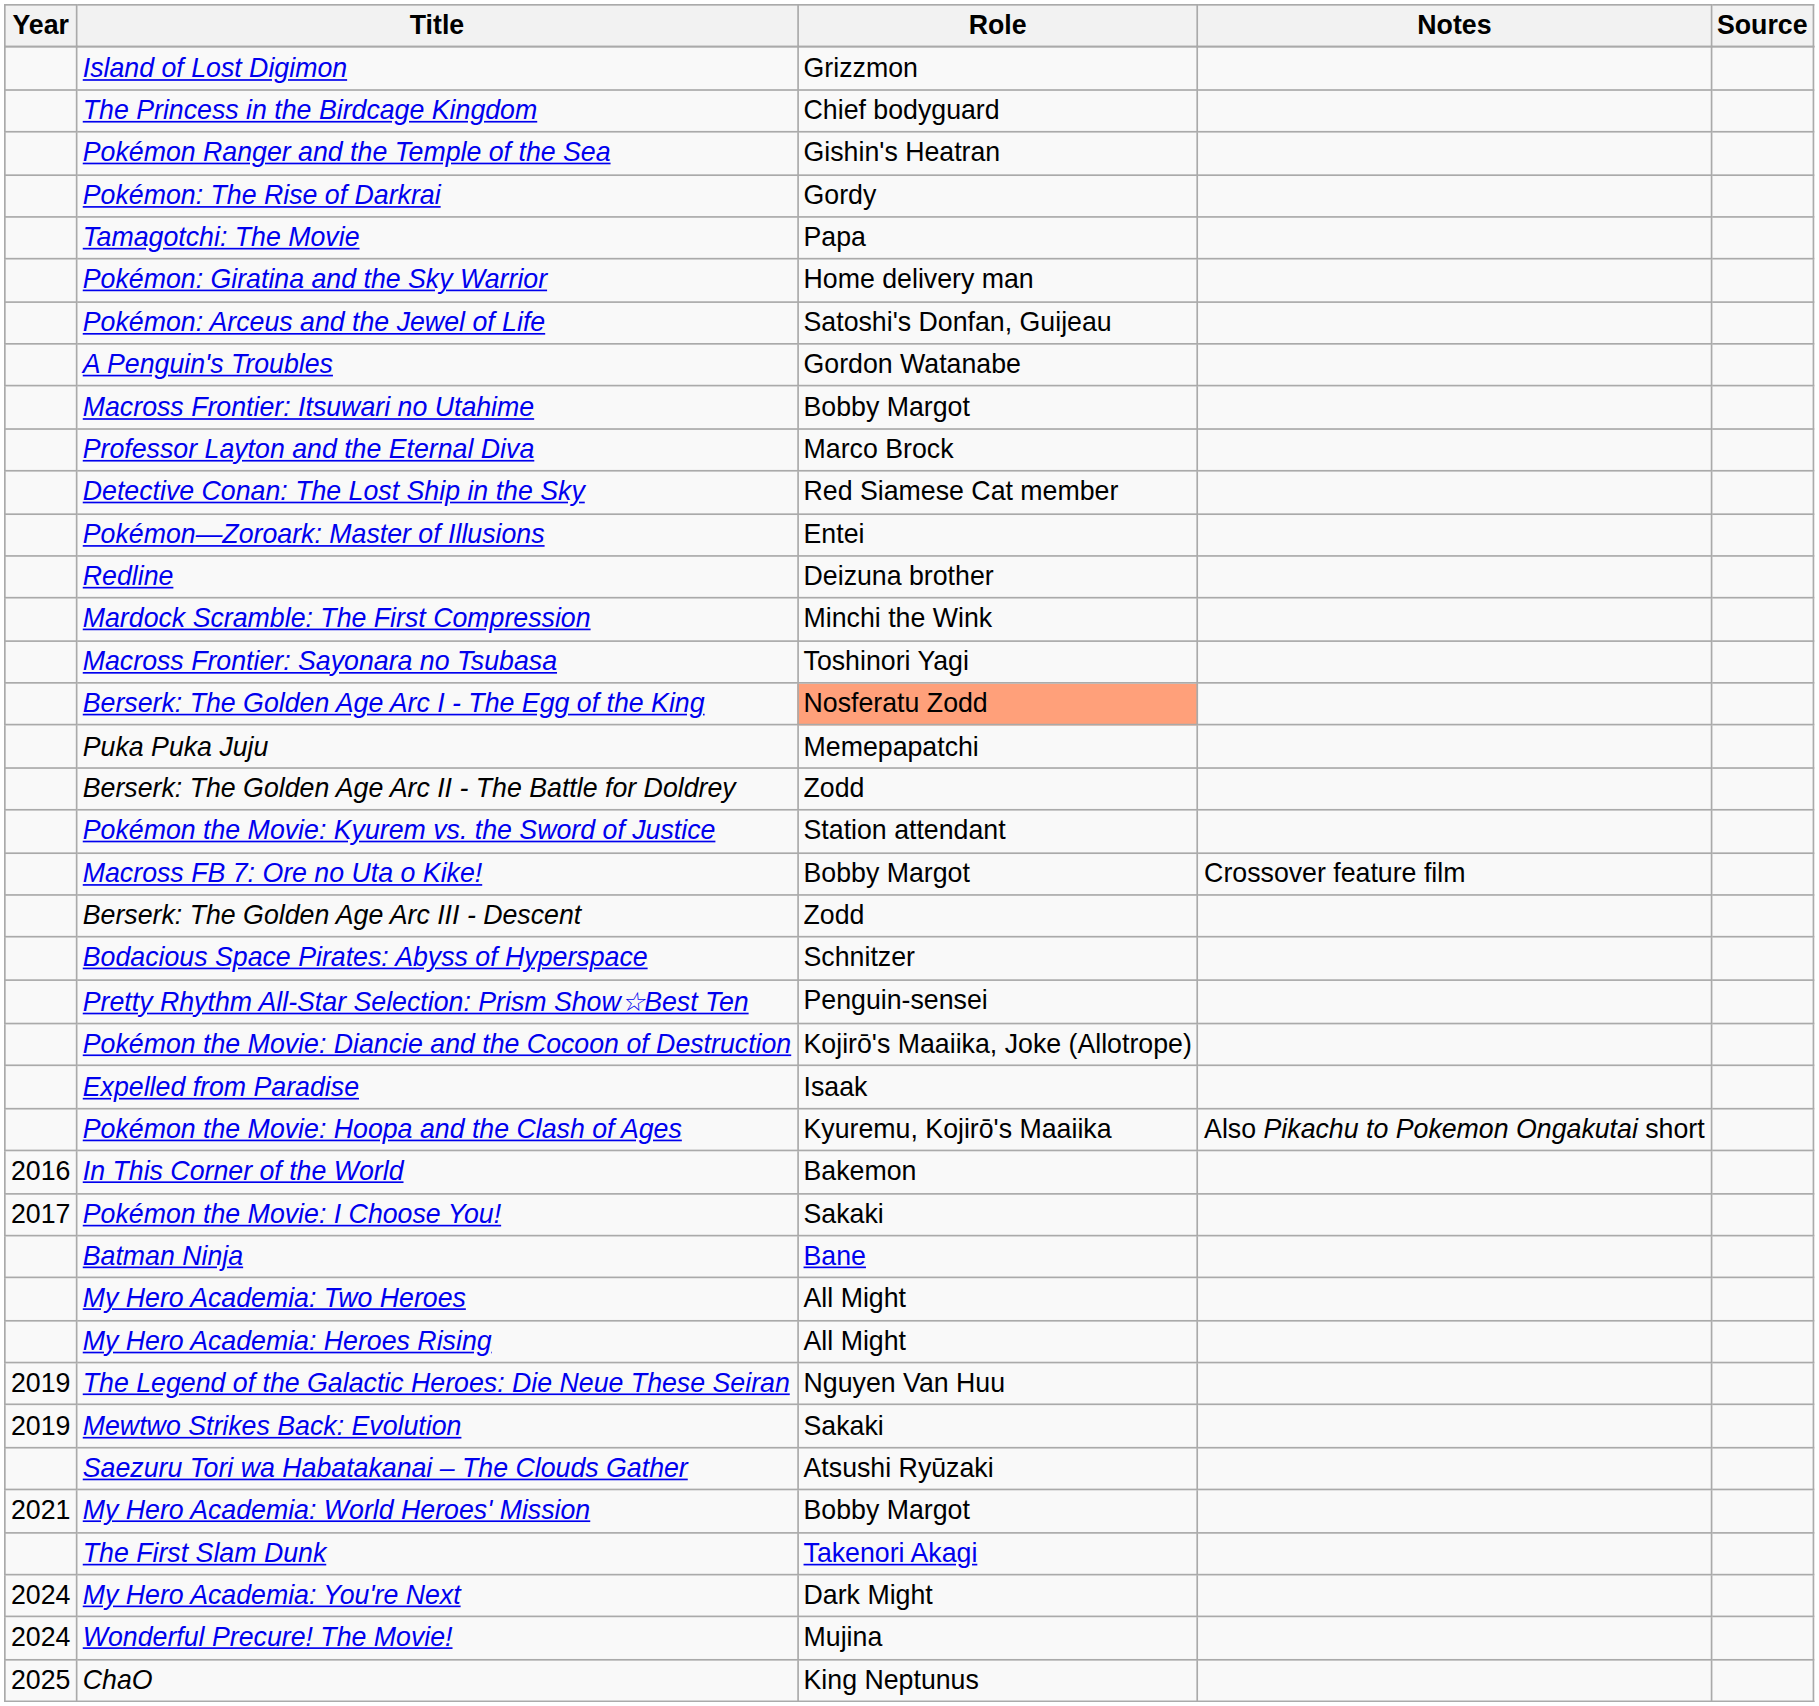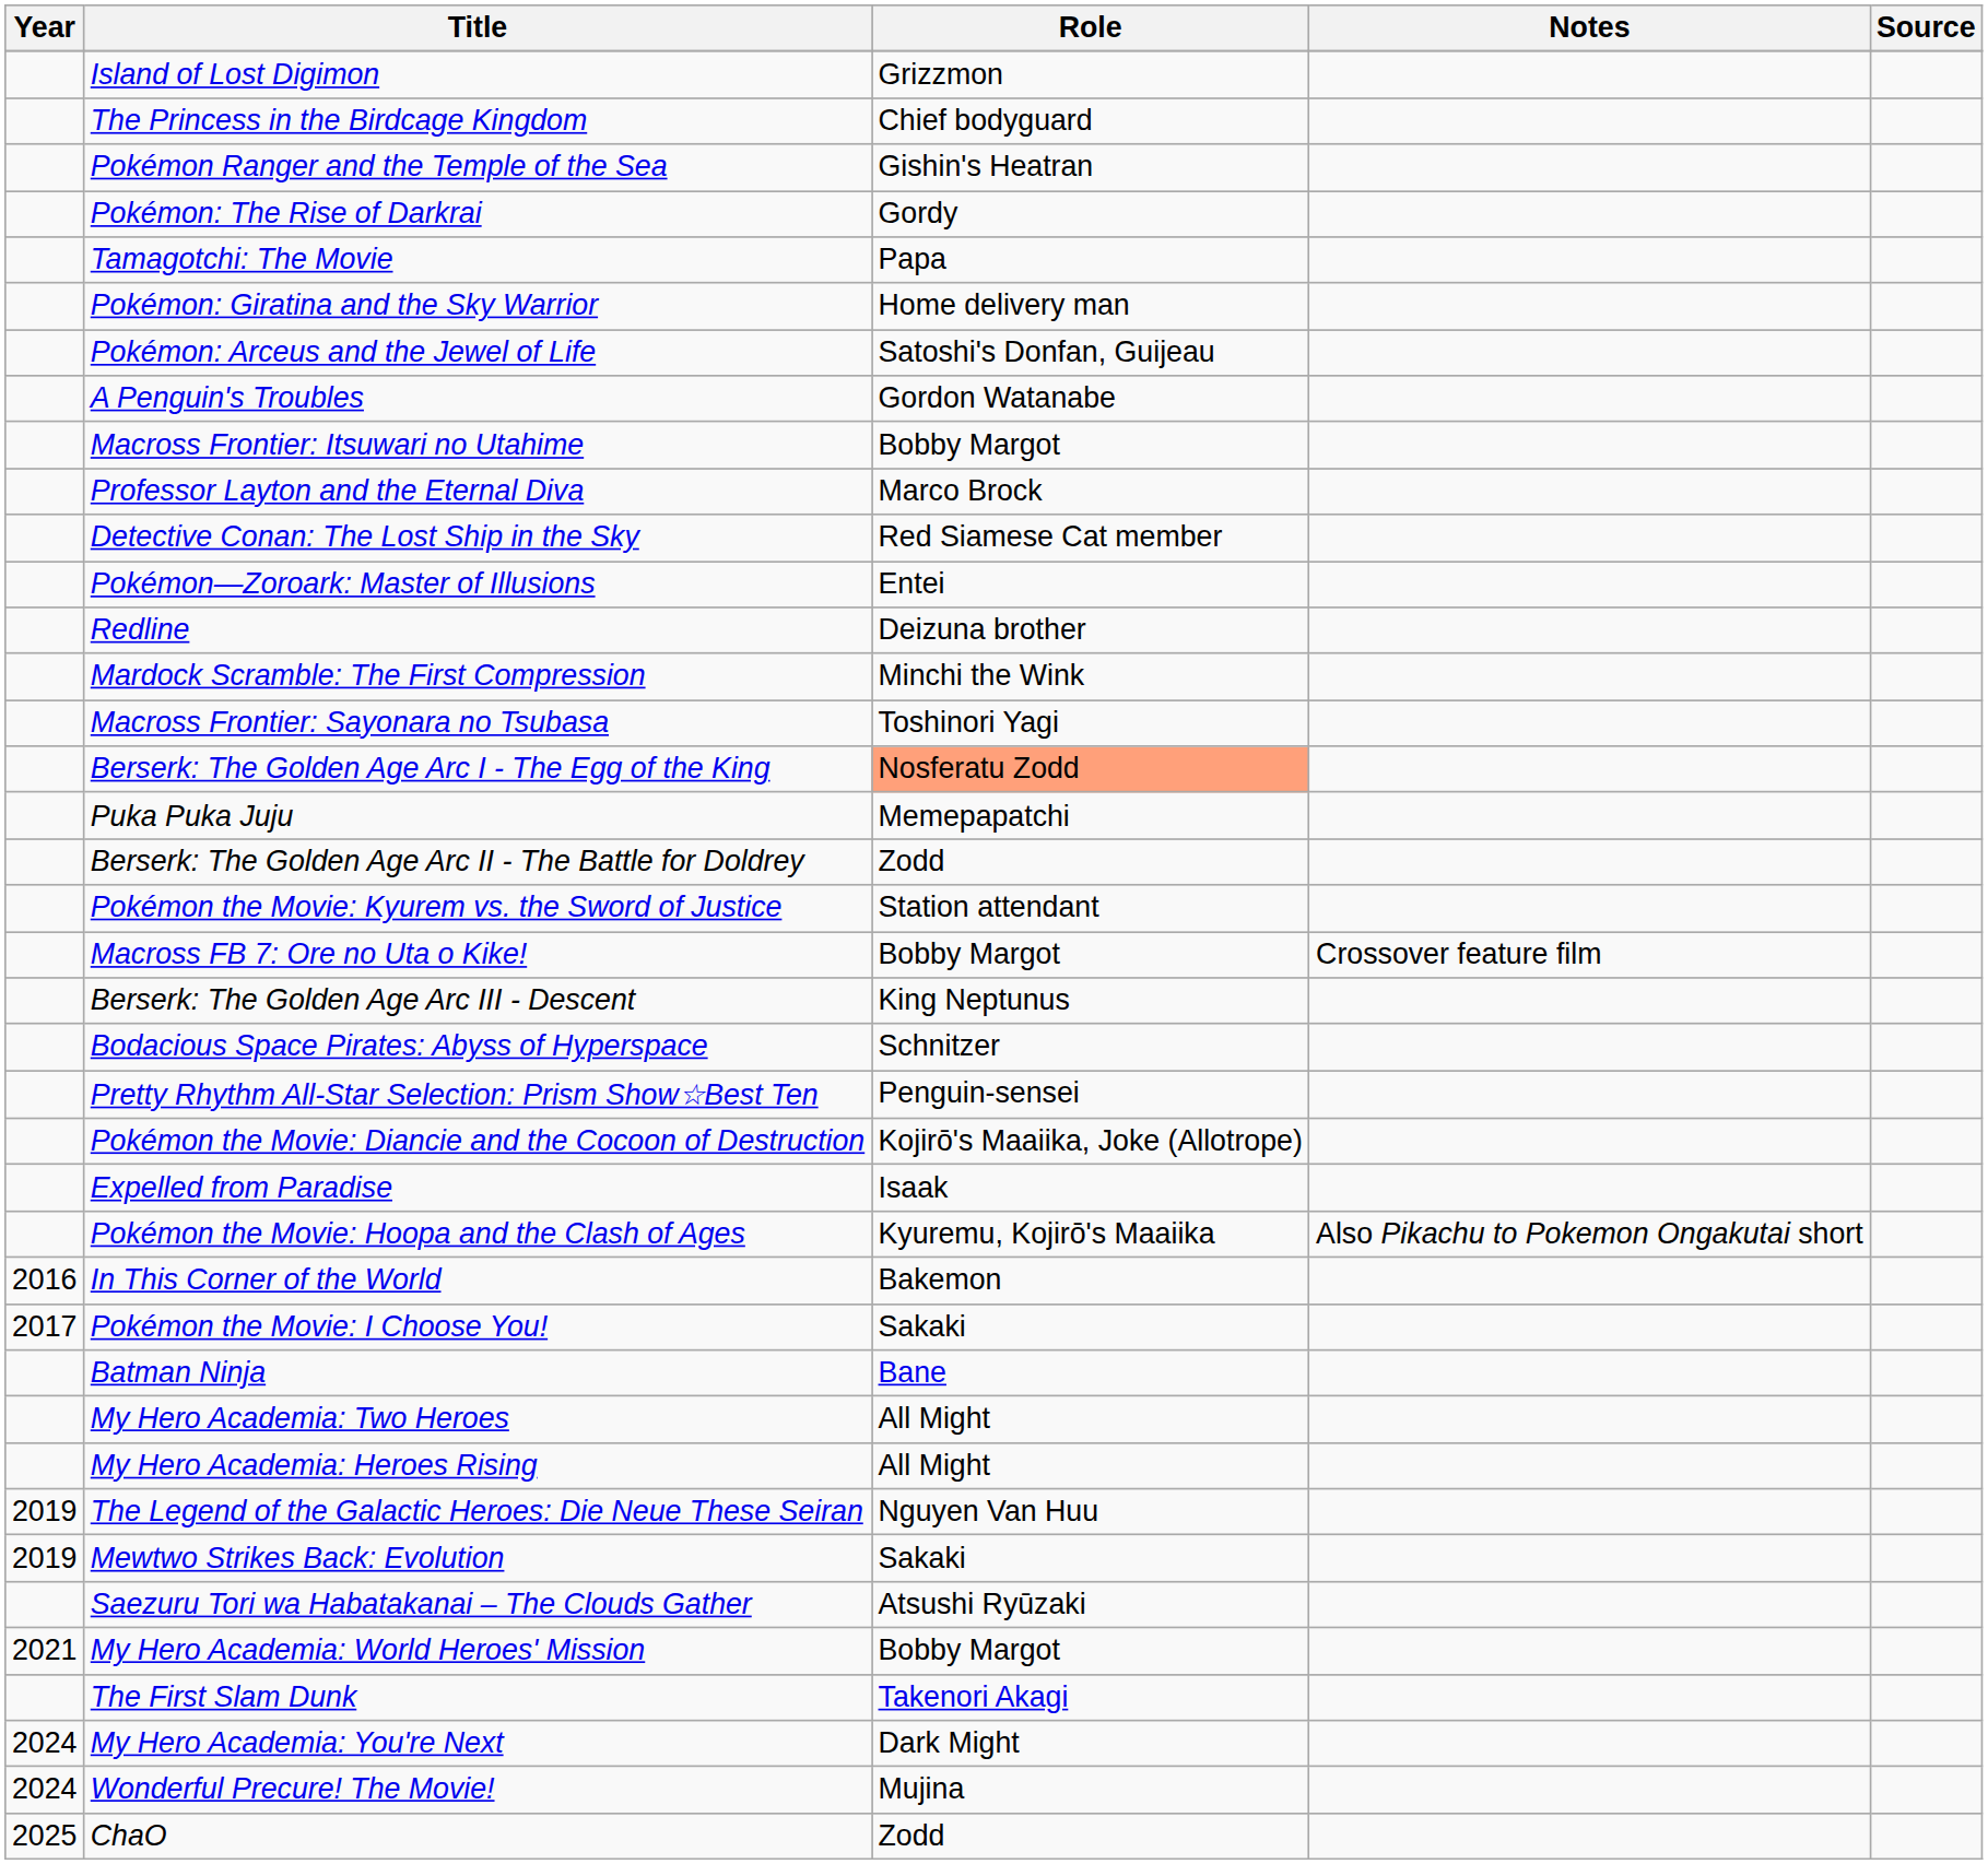 <table class="wikitable sortable plainrowheaders">
 <tr>
 <th>Year</th>
 <th>Title</th>
 <th>Role</th>
 <th class="unsortable">Notes</th>
 <th class="unsortable">Source</th>
 </tr>
 <tr>
 </tr>
 <tr>
 <td></td>
 <td><em><a href='#'>Island of Lost Digimon</a></em></td>
 <td>Grizzmon</td>
 <td></td>
 <td></td>
 </tr>
 <tr>
 <td></td>
 <td><em><a href='#'>The Princess in the Birdcage Kingdom</a></em></td>
 <td>Chief bodyguard</td>
 <td></td>
 <td></td>
 </tr>
 <tr>
 <td></td>
 <td><em><a href='#'>Pokémon Ranger and the Temple of the Sea</a></em></td>
 <td>Gishin's Heatran</td>
 <td></td>
 <td></td>
 </tr>
 <tr>
 <td></td>
 <td><em><a href='#'>Pokémon: The Rise of Darkrai</a></em></td>
 <td>Gordy</td>
 <td></td>
 <td></td>
 </tr>
 <tr>
 <td></td>
 <td><em><a href='#'>Tamagotchi: The Movie</a></em></td>
 <td>Papa</td>
 <td></td>
 <td></td>
 </tr>
 <tr>
 <td></td>
 <td><em><a href='#'>Pokémon: Giratina and the Sky Warrior</a></em></td>
 <td>Home delivery man</td>
 <td></td>
 <td></td>
 </tr>
 <tr>
 <td></td>
 <td><em><a href='#'>Pokémon: Arceus and the Jewel of Life</a></em></td>
 <td>Satoshi's Donfan, Guijeau</td>
 <td></td>
 <td></td>
 </tr>
 <tr>
 <td></td>
 <td><em><a href='#'>A Penguin's Troubles</a></em></td>
 <td>Gordon Watanabe</td>
 <td></td>
 <td></td>
 </tr>
 <tr>
 <td></td>
 <td><em><a href='#'>Macross Frontier: Itsuwari no Utahime</a></em></td>
 <td>Bobby Margot</td>
 <td></td>
 <td></td>
 </tr>
 <tr>
 <td></td>
 <td><em><a href='#'>Professor Layton and the Eternal Diva</a></em></td>
 <td>Marco Brock</td>
 <td></td>
 <td></td>
 </tr>
 <tr>
 <td></td>
 <td><em><a href='#'>Detective Conan: The Lost Ship in the Sky</a></em></td>
 <td>Red Siamese Cat member</td>
 <td></td>
 <td></td>
 </tr>
 <tr>
 <td></td>
 <td><em><a href='#'>Pokémon—Zoroark: Master of Illusions</a></em></td>
 <td>Entei</td>
 <td></td>
 <td></td>
 </tr>
 <tr>
 <td></td>
 <td><em><a href='#'>Redline</a></em></td>
 <td>Deizuna brother</td>
 <td></td>
 <td></td>
 </tr>
 <tr>
 <td></td>
 <td><em><a href='#'>Mardock Scramble: The First Compression</a></em></td>
 <td>Minchi the Wink</td>
 <td></td>
 <td></td>
 </tr>
 <tr>
 <td></td>
 <td><em><a href='#'>Macross Frontier: Sayonara no Tsubasa</a></em></td>
 <td>Toshinori Yagi</td>
 <td></td>
 <td></td>
 </tr>
 <tr>
 <td></td>
 <td><em><a href='#'>Berserk: The Golden Age Arc I - The Egg of the King</a></em></td>
 <td style="background: lightsalmon;">Nosferatu Zodd</td>
 <td></td>
 <td></td>
 </tr>
 <tr>
 <td></td>
 <td><em>Puka Puka Juju</em></td>
 <td>Memepapatchi</td>
 <td></td>
 <td></td>
 </tr>
 <tr>
 <td></td>
 <td><em>Berserk: The Golden Age Arc II - The Battle for Doldrey</em></td>
 <td>Zodd</td>
 <td></td>
 <td></td>
 </tr>
 <tr>
 <td></td>
 <td><em><a href='#'>Pokémon the Movie: Kyurem vs. the Sword of Justice</a></em></td>
 <td>Station attendant</td>
 <td></td>
 <td></td>
 </tr>
 <tr>
 <td></td>
 <td><em><a href='#'>Macross FB 7: Ore no Uta o Kike!</a></em></td>
 <td>Bobby Margot</td>
 <td>Crossover feature film</td>
 <td></td>
 </tr>
 <tr>
 <td></td>
 <td><em>Berserk: The Golden Age Arc III - Descent</em></td>
-<td>Zodd</td>
+<td>King Neptunus</td>
 <td></td>
 <td></td>
 </tr>
 <tr>
 <td></td>
 <td><em><a href='#'>Bodacious Space Pirates: Abyss of Hyperspace</a></em></td>
 <td>Schnitzer</td>
 <td></td>
 <td></td>
 </tr>
 <tr>
 <td></td>
 <td><em><a href='#'>Pretty Rhythm All-Star Selection: Prism Show☆Best Ten</a></em></td>
 <td>Penguin-sensei</td>
 <td></td>
 <td></td>
 </tr>
 <tr>
 <td></td>
 <td><em><a href='#'>Pokémon the Movie: Diancie and the Cocoon of Destruction</a></em></td>
 <td>Kojirō's Maaiika, Joke (Allotrope)</td>
 <td></td>
 <td></td>
 </tr>
 <tr>
 <td></td>
 <td><em><a href='#'>Expelled from Paradise</a></em></td>
 <td>Isaak</td>
 <td></td>
 <td></td>
 </tr>
 <tr>
 <td></td>
 <td><em><a href='#'>Pokémon the Movie: Hoopa and the Clash of Ages</a></em></td>
 <td>Kyuremu, Kojirō's Maaiika</td>
 <td>Also <em>Pikachu to Pokemon Ongakutai</em> short</td>
 <td></td>
 </tr>
 <tr>
 <td>2016</td>
 <td><em><a href='#'>In This Corner of the World</a></em></td>
 <td>Bakemon</td>
 <td></td>
 <td></td>
 </tr>
 <tr>
 <td>2017</td>
 <td><em><a href='#'>Pokémon the Movie: I Choose You!</a></em></td>
 <td>Sakaki</td>
 <td></td>
 <td></td>
 </tr>
 <tr>
 <td></td>
 <td><em><a href='#'>Batman Ninja</a></em></td>
 <td><a href='#'>Bane</a></td>
 <td></td>
 <td></td>
 </tr>
 <tr>
 <td></td>
 <td><em><a href='#'>My Hero Academia: Two Heroes</a></em></td>
 <td>All Might</td>
 <td></td>
 <td></td>
 </tr>
 <tr>
 <td></td>
 <td><em><a href='#'>My Hero Academia: Heroes Rising</a></em></td>
 <td>All Might</td>
 <td></td>
 <td></td>
 </tr>
 <tr>
 <td>2019</td>
 <td><em><a href='#'>The Legend of the Galactic Heroes: Die Neue These Seiran</a></em></td>
 <td>Nguyen Van Huu</td>
 <td></td>
 <td></td>
 </tr>
 <tr>
 <td>2019</td>
 <td><em><a href='#'>Mewtwo Strikes Back: Evolution</a></em></td>
 <td>Sakaki</td>
 <td></td>
 <td></td>
 </tr>
 <tr>
 <td></td>
 <td><em><a href='#'>Saezuru Tori wa Habatakanai – The Clouds Gather</a></em></td>
 <td>Atsushi Ryūzaki</td>
 <td></td>
 <td></td>
 </tr>
 <tr>
 <td>2021</td>
 <td><em><a href='#'>My Hero Academia: World Heroes' Mission</a></em></td>
 <td>Bobby Margot</td>
 <td></td>
 <td></td>
 </tr>
 <tr>
 <td></td>
 <td><em><a href='#'>The First Slam Dunk</a></em></td>
 <td><a href='#'>Takenori Akagi</a></td>
 <td></td>
 <td></td>
 </tr>
 <tr>
 <td>2024</td>
 <td><em><a href='#'>My Hero Academia: You're Next</a></em></td>
 <td>Dark Might</td>
 <td></td>
 <td></td>
 </tr>
 <tr>
 <td>2024</td>
 <td><em><a href='#'>Wonderful Precure! The Movie!</a></em></td>
 <td>Mujina</td>
 <td></td>
 <td></td>
 </tr>
 <tr>
 <td>2025</td>
 <td><em>ChaO</em></td>
-<td>King Neptunus</td>
+<td>Zodd</td>
 <td></td>
 <td></td>
 </tr>
 <tr>
 </tr>
 </table>
